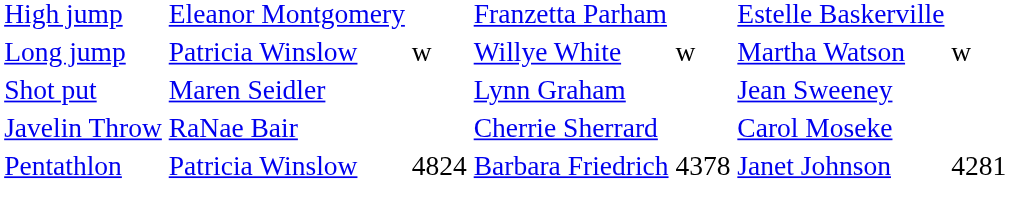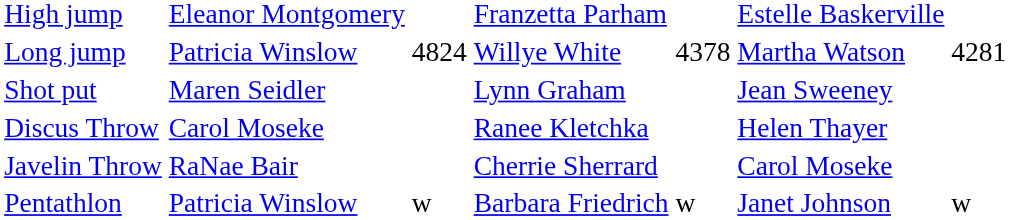 <table>
 <tr>
 <td><a href='#'>High jump</a></td>
 <td><a href='#'>Eleanor Montgomery</a></td>
 <td></td>
 <td><a href='#'>Franzetta Parham</a></td>
 <td></td>
 <td><a href='#'>Estelle Baskerville</a></td>
 <td></td>
 </tr>
 <tr>
 <td><a href='#'>Long jump</a></td>
 <td><a href='#'>Patricia Winslow</a></td>
-<td>w</td>
+<td>4824</td>
 <td><a href='#'>Willye White</a></td>
-<td>w</td>
+<td>4378</td>
 <td><a href='#'>Martha Watson</a></td>
-<td>w</td>
+<td>4281</td>
 </tr>
 <tr>
 <td><a href='#'>Shot put</a></td>
 <td><a href='#'>Maren Seidler</a></td>
 <td></td>
 <td><a href='#'>Lynn Graham</a></td>
 <td></td>
 <td><a href='#'>Jean Sweeney</a></td>
+<td></td>
+</tr>
+<tr>
+<td><a href='#'>Discus Throw</a></td>
+<td><a href='#'>Carol Moseke</a></td>
+<td></td>
+<td><a href='#'>Ranee Kletchka</a></td>
+<td></td>
+<td><a href='#'>Helen Thayer</a></td>
 <td></td>
 </tr>
 <tr>
 <td><a href='#'>Javelin Throw</a></td>
 <td><a href='#'>RaNae Bair</a></td>
 <td></td>
 <td><a href='#'>Cherrie Sherrard</a></td>
 <td></td>
 <td><a href='#'>Carol Moseke</a></td>
 <td></td>
 </tr>
 <tr>
 <td><a href='#'>Pentathlon</a></td>
 <td><a href='#'>Patricia Winslow</a></td>
-<td>4824</td>
+<td>w</td>
 <td><a href='#'>Barbara Friedrich</a></td>
-<td>4378</td>
+<td>w</td>
 <td><a href='#'>Janet Johnson</a></td>
-<td>4281</td>
+<td>w</td>
 </tr>
 </table>
